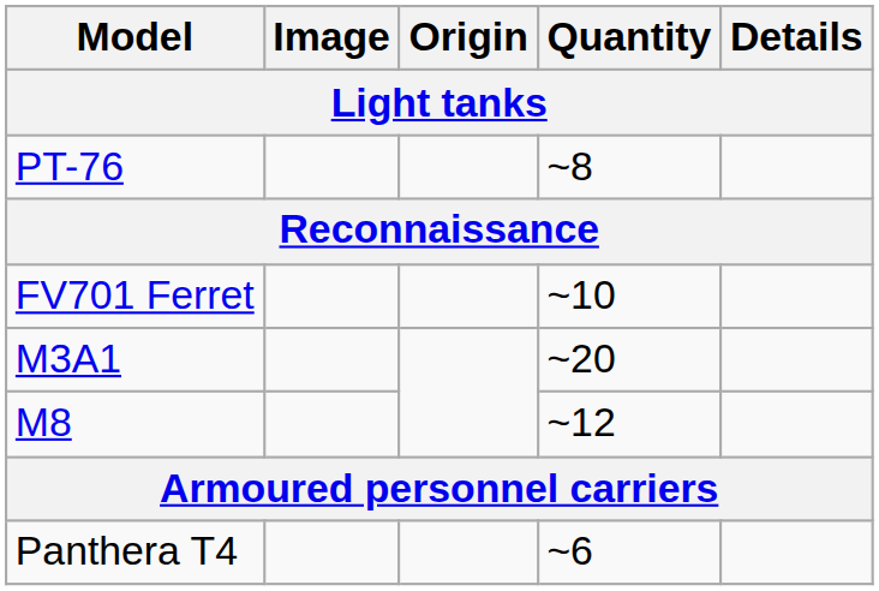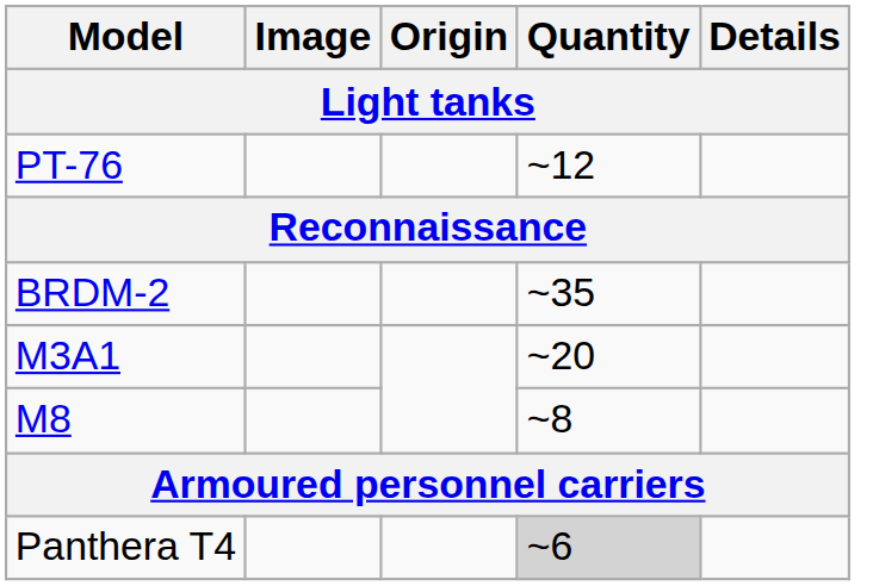 <table class="wikitable">
 <tr>
 <th>Model</th>
 <th>Image</th>
 <th>Origin</th>
 <th>Quantity</th>
 <th>Details</th>
 </tr>
 <tr>
 <th colspan="5"><a href='#'>Light tanks</a></th>
 </tr>
 <tr>
 <td><a href='#'>PT-76</a></td>
 <td></td>
 <td></td>
-<td>~8</td>
+<td>~12</td>
 <td></td>
 </tr>
 <tr>
 <th colspan="5"><a href='#'>Reconnaissance</a></th>
 </tr>
 <tr>
-<td><a href='#'>FV701 Ferret</a></td>
+<td><a href='#'>BRDM-2</a></td>
 <td></td>
 <td></td>
-<td>~10</td>
+<td>~35</td>
 <td></td>
 </tr>
 <tr>
 <td><a href='#'>M3A1</a></td>
 <td></td>
 <td rowspan="2"></td>
 <td>~20</td>
 <td></td>
 </tr>
 <tr>
 <td><a href='#'>M8</a></td>
 <td></td>
-<td>~12</td>
+<td>~8</td>
 <td></td>
 </tr>
 <tr>
 <th colspan="5"><a href='#'>Armoured personnel carriers</a></th>
 </tr>
 <tr>
 <td>Panthera T4</td>
 <td></td>
 <td></td>
-<td>~6</td>
+<td style="background: lightgrey;">~6</td>
 <td></td>
 </tr>
 </table>
